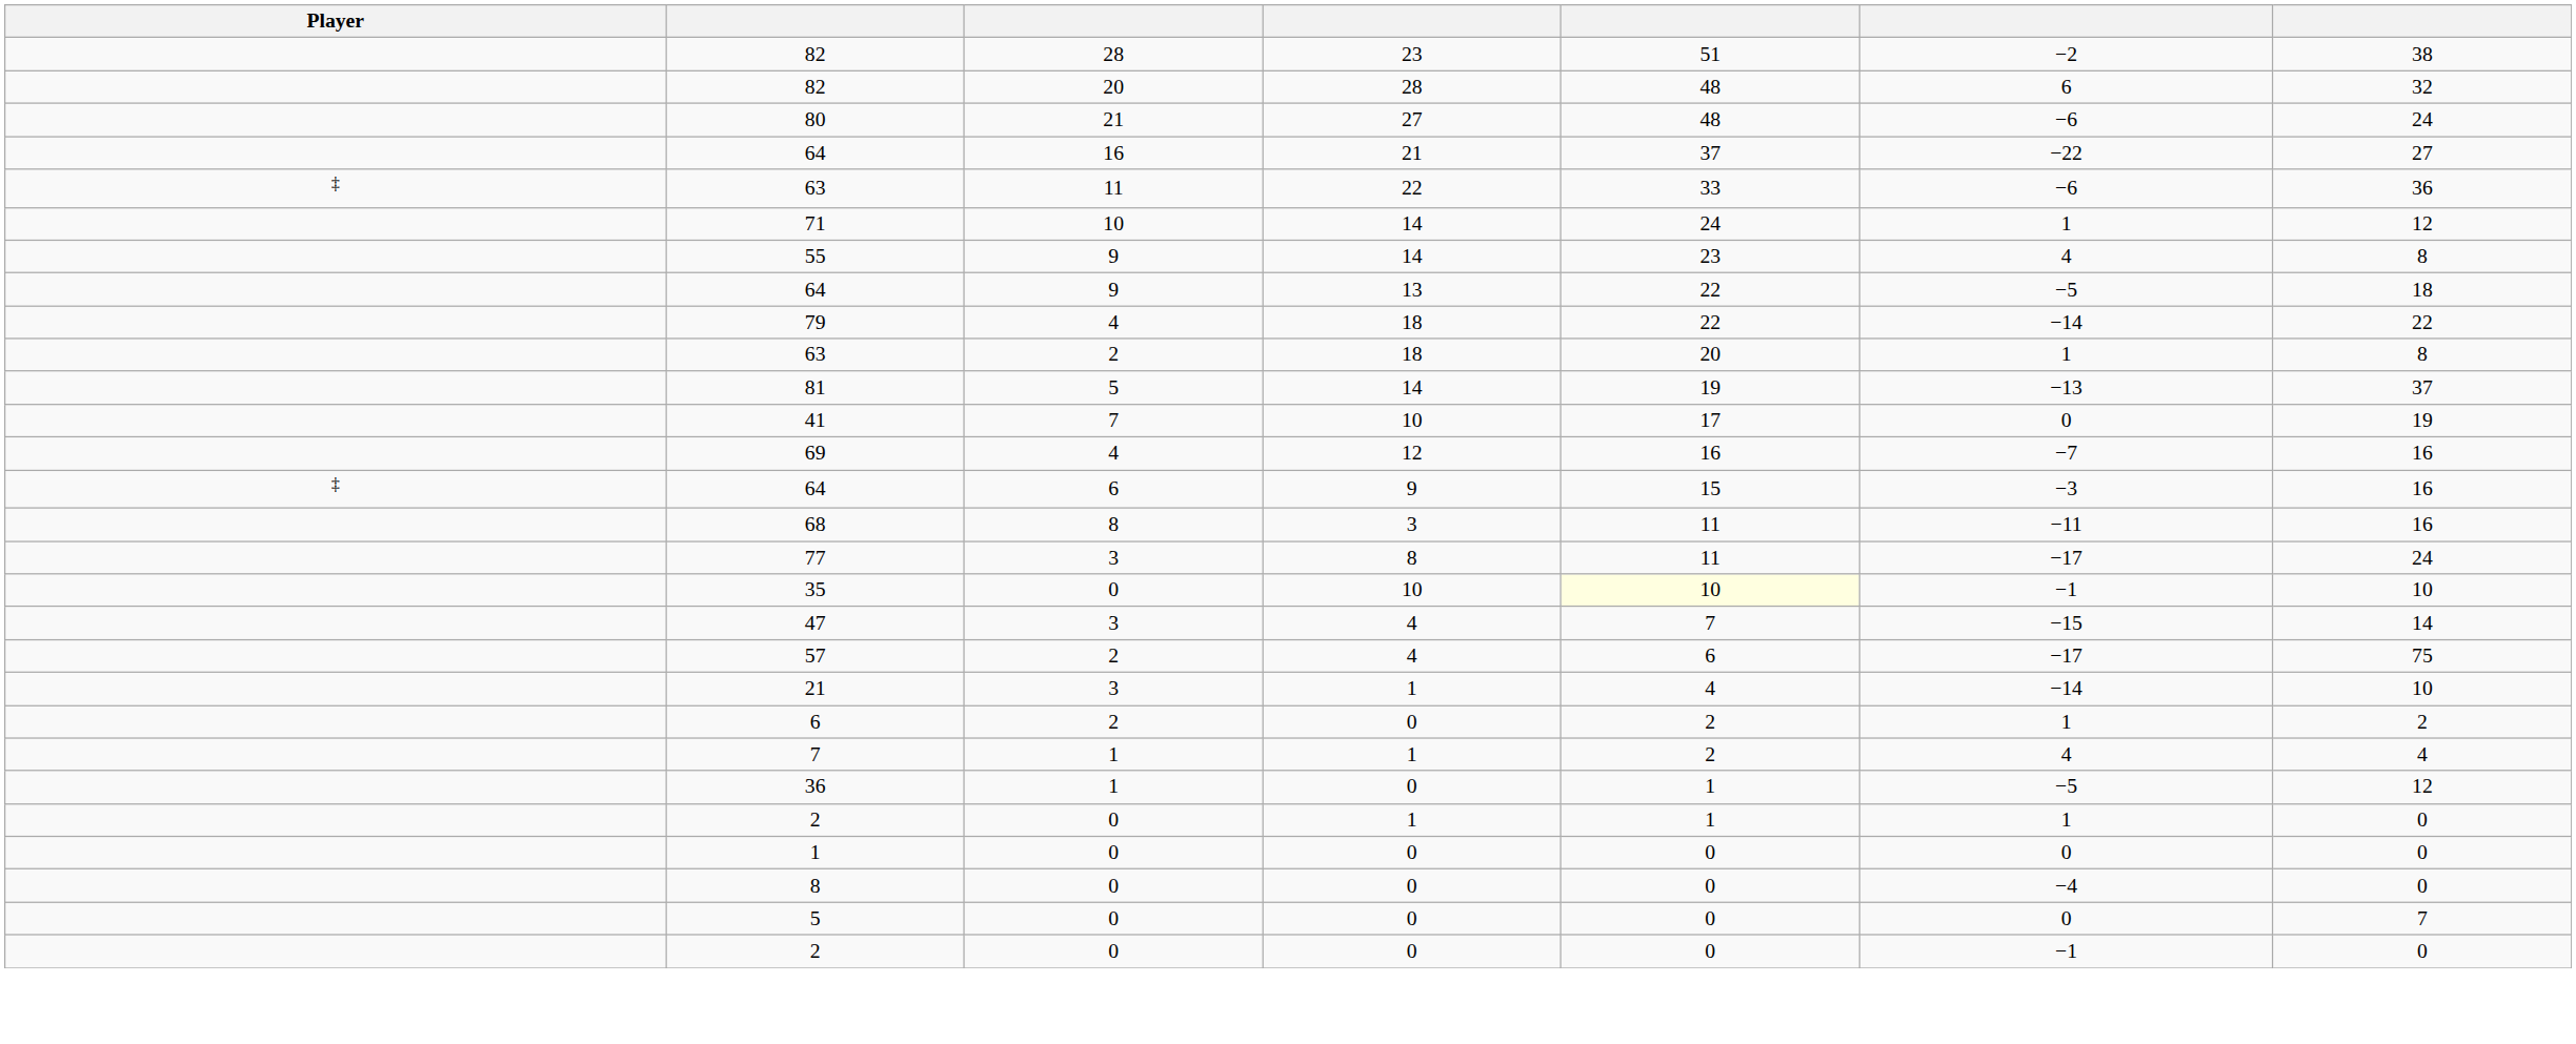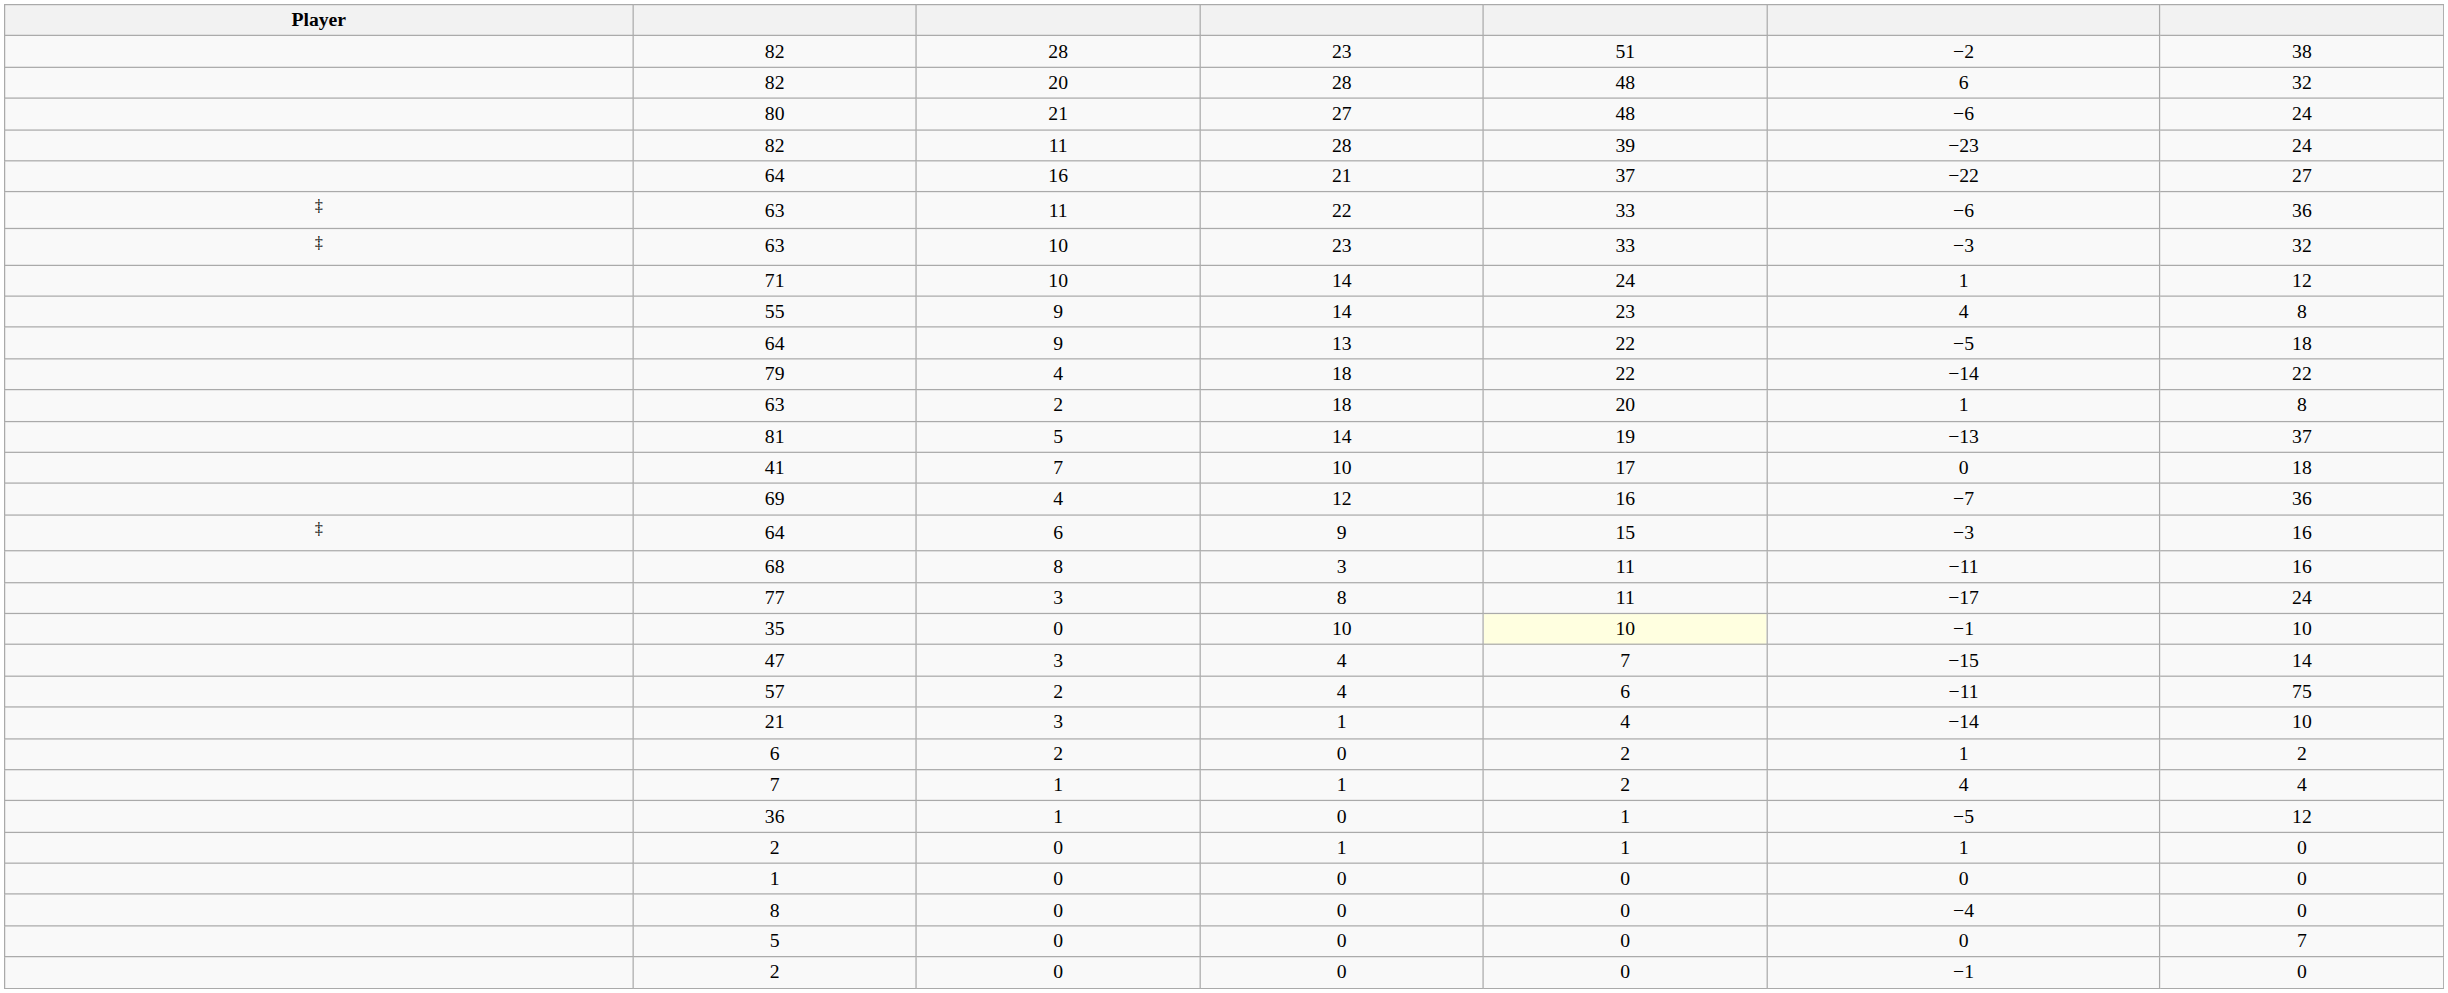 <table class="wikitable sortable" style="width:100%; text-align:center;">
 <tr>
 <th>Player</th>
 <th></th>
 <th></th>
 <th></th>
 <th></th>
 <th data-sort-type="number"></th>
 <th></th>
 </tr>
 <tr>
 <td></td>
 <td>82</td>
 <td>28</td>
 <td>23</td>
 <td>51</td>
 <td>−2</td>
 <td>38</td>
 </tr>
 <tr>
 <td></td>
 <td>82</td>
 <td>20</td>
 <td>28</td>
 <td>48</td>
 <td>6</td>
 <td>32</td>
 </tr>
 <tr>
 <td></td>
 <td>80</td>
 <td>21</td>
 <td>27</td>
 <td>48</td>
 <td>−6</td>
 <td>24</td>
 </tr>
 <tr>
 <td></td>
+<td>82</td>
+<td>11</td>
+<td>28</td>
+<td>39</td>
+<td>−23</td>
+<td>24</td>
+</tr>
+<tr>
+<td></td>
 <td>64</td>
 <td>16</td>
 <td>21</td>
 <td>37</td>
 <td>−22</td>
 <td>27</td>
 </tr>
 <tr>
 <td><sup>‡</sup></td>
 <td>63</td>
 <td>11</td>
 <td>22</td>
 <td>33</td>
 <td>−6</td>
 <td>36</td>
+</tr>
+<tr>
+<td><sup>‡</sup></td>
+<td>63</td>
+<td>10</td>
+<td>23</td>
+<td>33</td>
+<td>−3</td>
+<td>32</td>
 </tr>
 <tr>
 <td></td>
 <td>71</td>
 <td>10</td>
 <td>14</td>
 <td>24</td>
 <td>1</td>
 <td>12</td>
 </tr>
 <tr>
 <td></td>
 <td>55</td>
 <td>9</td>
 <td>14</td>
 <td>23</td>
 <td>4</td>
 <td>8</td>
 </tr>
 <tr>
 <td></td>
 <td>64</td>
 <td>9</td>
 <td>13</td>
 <td>22</td>
 <td>−5</td>
 <td>18</td>
 </tr>
 <tr>
 <td></td>
 <td>79</td>
 <td>4</td>
 <td>18</td>
 <td>22</td>
 <td>−14</td>
 <td>22</td>
 </tr>
 <tr>
 <td></td>
 <td>63</td>
 <td>2</td>
 <td>18</td>
 <td>20</td>
 <td>1</td>
 <td>8</td>
 </tr>
 <tr>
 <td></td>
 <td>81</td>
 <td>5</td>
 <td>14</td>
 <td>19</td>
 <td>−13</td>
 <td>37</td>
 </tr>
 <tr>
 <td></td>
 <td>41</td>
 <td>7</td>
 <td>10</td>
 <td>17</td>
 <td>0</td>
-<td>19</td>
+<td>18</td>
 </tr>
 <tr>
 <td></td>
 <td>69</td>
 <td>4</td>
 <td>12</td>
 <td>16</td>
 <td>−7</td>
-<td>16</td>
+<td>36</td>
 </tr>
 <tr>
 <td><sup>‡</sup></td>
 <td>64</td>
 <td>6</td>
 <td>9</td>
 <td>15</td>
 <td>−3</td>
 <td>16</td>
 </tr>
 <tr>
 <td></td>
 <td>68</td>
 <td>8</td>
 <td>3</td>
 <td>11</td>
 <td>−11</td>
 <td>16</td>
 </tr>
 <tr>
 <td></td>
 <td>77</td>
 <td>3</td>
 <td>8</td>
 <td>11</td>
 <td>−17</td>
 <td>24</td>
 </tr>
 <tr>
 <td></td>
 <td>35</td>
 <td>0</td>
 <td>10</td>
 <td style="background: lightyellow;">10</td>
 <td>−1</td>
 <td>10</td>
 </tr>
 <tr>
 <td></td>
 <td>47</td>
 <td>3</td>
 <td>4</td>
 <td>7</td>
 <td>−15</td>
 <td>14</td>
 </tr>
 <tr>
 <td></td>
 <td>57</td>
 <td>2</td>
 <td>4</td>
 <td>6</td>
-<td>−17</td>
+<td>−11</td>
 <td>75</td>
 </tr>
 <tr>
 <td></td>
 <td>21</td>
 <td>3</td>
 <td>1</td>
 <td>4</td>
 <td>−14</td>
 <td>10</td>
 </tr>
 <tr>
 <td></td>
 <td>6</td>
 <td>2</td>
 <td>0</td>
 <td>2</td>
 <td>1</td>
 <td>2</td>
 </tr>
 <tr>
 <td></td>
 <td>7</td>
 <td>1</td>
 <td>1</td>
 <td>2</td>
 <td>4</td>
 <td>4</td>
 </tr>
 <tr>
 <td></td>
 <td>36</td>
 <td>1</td>
 <td>0</td>
 <td>1</td>
 <td>−5</td>
 <td>12</td>
 </tr>
 <tr>
 <td></td>
 <td>2</td>
 <td>0</td>
 <td>1</td>
 <td>1</td>
 <td>1</td>
 <td>0</td>
 </tr>
 <tr>
 <td></td>
 <td>1</td>
 <td>0</td>
 <td>0</td>
 <td>0</td>
 <td>0</td>
 <td>0</td>
 </tr>
 <tr>
 <td></td>
 <td>8</td>
 <td>0</td>
 <td>0</td>
 <td>0</td>
 <td>−4</td>
 <td>0</td>
 </tr>
 <tr>
 <td></td>
 <td>5</td>
 <td>0</td>
 <td>0</td>
 <td>0</td>
 <td>0</td>
 <td>7</td>
 </tr>
 <tr>
 <td></td>
 <td>2</td>
 <td>0</td>
 <td>0</td>
 <td>0</td>
 <td>−1</td>
 <td>0</td>
 </tr>
 </table>
